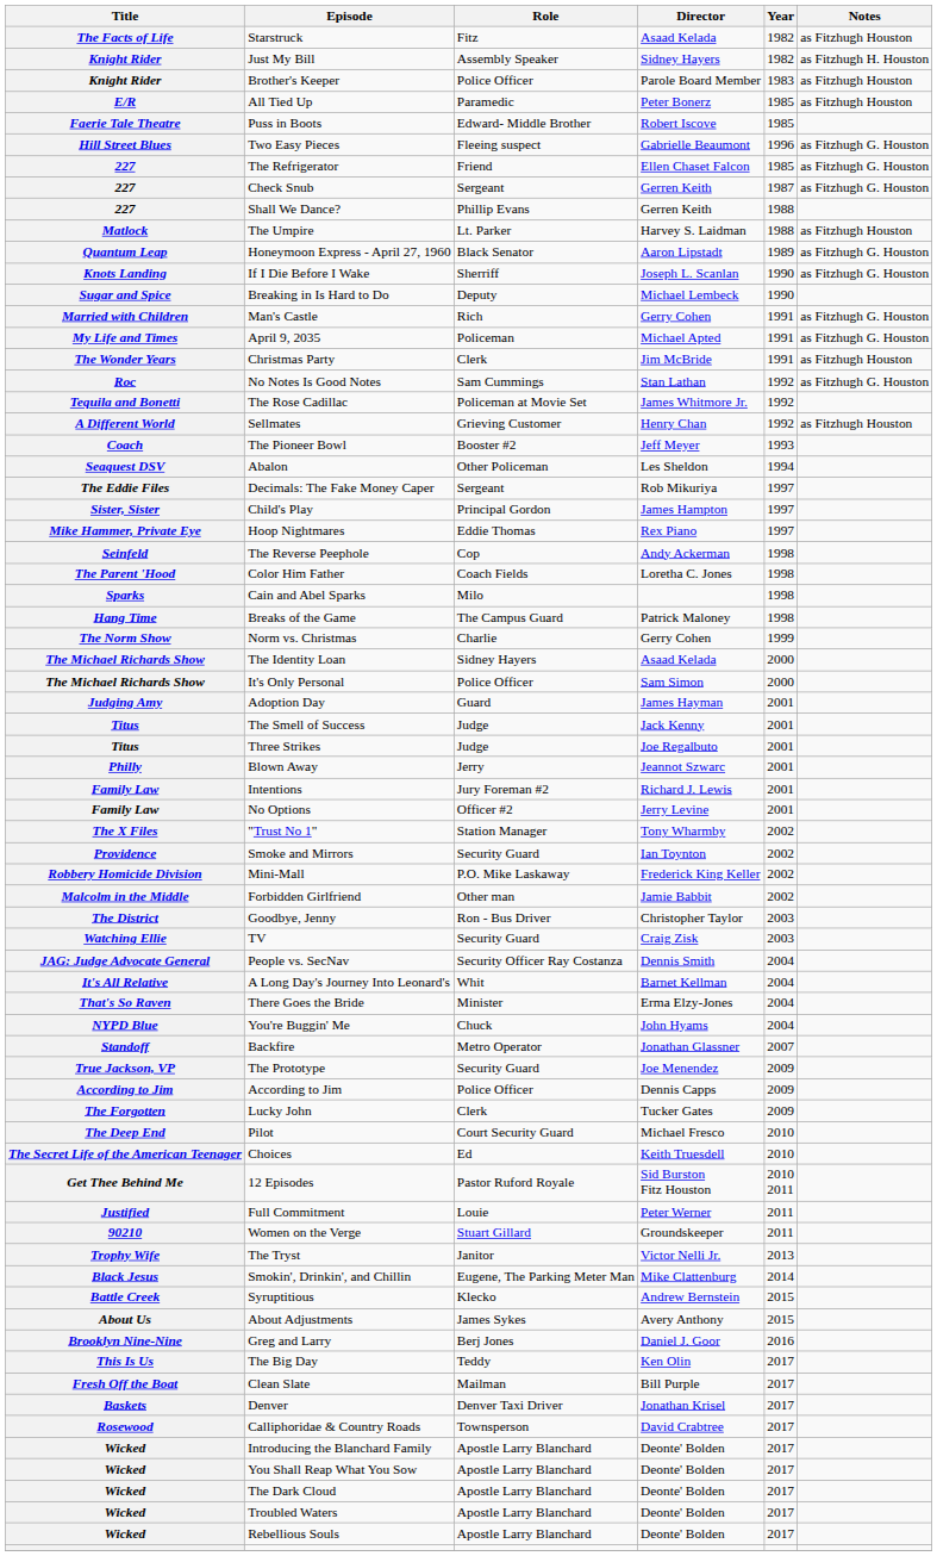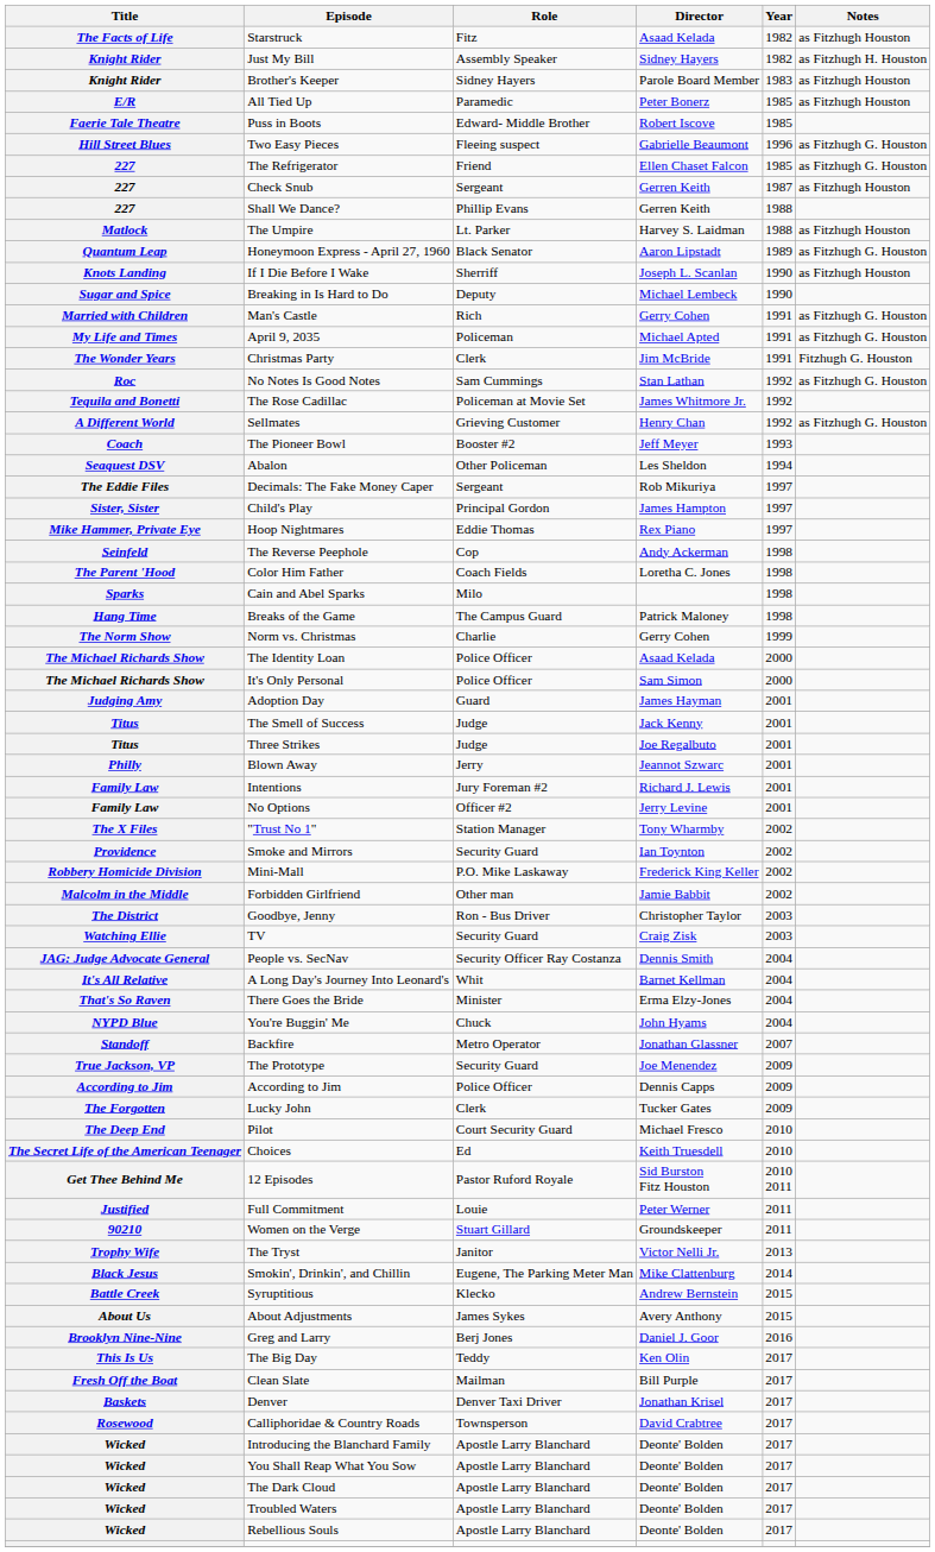 <table class="wikitable plainrowheaders sortable">
 <tr>
 <th scope="col">Title</th>
 <th scope="col" class="unsortable">Episode</th>
 <th scope="col">Role</th>
 <th scope="col">Director</th>
 <th scope="col">Year</th>
 <th scope="col" class="unsortable">Notes</th>
 </tr>
 <tr>
 <th scope="row"><em><a href='#'>The Facts of Life</a></em></th>
 <td>Starstruck</td>
 <td>Fitz</td>
 <td><a href='#'>Asaad Kelada</a></td>
 <td>1982</td>
 <td>as Fitzhugh Houston</td>
 </tr>
 <tr>
 <th scope="row"><em><a href='#'>Knight Rider</a></em></th>
 <td>Just My Bill</td>
 <td>Assembly Speaker</td>
 <td><a href='#'>Sidney Hayers</a></td>
 <td>1982</td>
 <td>as Fitzhugh H. Houston</td>
 </tr>
 <tr>
 <th scope="row"><em>Knight Rider</em></th>
 <td>Brother's Keeper</td>
-<td>Police Officer</td>
+<td>Sidney Hayers</td>
 <td>Parole Board Member</td>
 <td>1983</td>
 <td>as Fitzhugh Houston</td>
 </tr>
 <tr>
 <th scope="row"><em><a href='#'>E/R</a></em></th>
 <td>All Tied Up</td>
 <td>Paramedic</td>
 <td><a href='#'>Peter Bonerz</a></td>
 <td>1985</td>
 <td>as Fitzhugh Houston</td>
 </tr>
 <tr>
 <th scope="row"><em><a href='#'>Faerie Tale Theatre</a></em></th>
 <td>Puss in Boots</td>
 <td>Edward- Middle Brother</td>
 <td><a href='#'>Robert Iscove</a></td>
 <td>1985</td>
 <td></td>
 </tr>
 <tr>
 <th scope="row"><em><a href='#'>Hill Street Blues</a></em></th>
 <td>Two Easy Pieces</td>
 <td>Fleeing suspect</td>
 <td><a href='#'>Gabrielle Beaumont</a></td>
 <td>1996</td>
 <td>as Fitzhugh G. Houston</td>
 </tr>
 <tr>
 <th scope="row"><em><a href='#'>227</a></em></th>
 <td>The Refrigerator</td>
 <td>Friend</td>
 <td><a href='#'>Ellen Chaset Falcon</a></td>
 <td>1985</td>
 <td>as Fitzhugh G. Houston</td>
 </tr>
 <tr>
 <th scope="row"><em>227</em></th>
 <td>Check Snub</td>
 <td>Sergeant</td>
 <td><a href='#'>Gerren Keith</a></td>
 <td>1987</td>
-<td>as Fitzhugh G. Houston</td>
+<td>as Fitzhugh Houston</td>
 </tr>
 <tr>
 <th scope="row"><em>227</em></th>
 <td>Shall We Dance?</td>
 <td>Phillip Evans</td>
 <td>Gerren Keith</td>
 <td>1988</td>
 <td></td>
 </tr>
 <tr>
 <th scope="row"><em><a href='#'>Matlock</a></em></th>
 <td>The Umpire</td>
 <td>Lt. Parker</td>
 <td>Harvey S. Laidman</td>
 <td>1988</td>
 <td>as Fitzhugh Houston</td>
 </tr>
 <tr>
 <th scope="row"><em><a href='#'>Quantum Leap</a></em></th>
 <td>Honeymoon Express  - April 27, 1960</td>
 <td>Black Senator</td>
 <td><a href='#'>Aaron Lipstadt</a></td>
 <td>1989</td>
 <td>as Fitzhugh G. Houston</td>
 </tr>
 <tr>
 <th scope="row"><em><a href='#'>Knots Landing</a></em></th>
 <td>If I Die Before I Wake</td>
 <td>Sherriff</td>
 <td><a href='#'>Joseph L. Scanlan</a></td>
 <td>1990</td>
-<td>as Fitzhugh G. Houston</td>
+<td>as Fitzhugh Houston</td>
 </tr>
 <tr>
 <th scope="row"><em><a href='#'>Sugar and Spice</a></em></th>
 <td>Breaking in Is Hard to Do</td>
 <td>Deputy</td>
 <td><a href='#'>Michael Lembeck</a></td>
 <td>1990</td>
 <td></td>
 </tr>
 <tr>
 <th scope="row"><em><a href='#'>Married with Children</a></em></th>
 <td>Man's Castle</td>
 <td>Rich</td>
 <td><a href='#'>Gerry Cohen</a></td>
 <td>1991</td>
 <td>as Fitzhugh G. Houston</td>
 </tr>
 <tr>
 <th scope="row"><em><a href='#'>My Life and Times</a></em></th>
 <td>April 9, 2035</td>
 <td>Policeman</td>
 <td><a href='#'>Michael Apted</a></td>
 <td>1991</td>
 <td>as Fitzhugh G. Houston</td>
 </tr>
 <tr>
 <th scope="row"><em><a href='#'>The Wonder Years</a></em></th>
 <td>Christmas Party</td>
 <td>Clerk</td>
 <td><a href='#'>Jim McBride</a></td>
 <td>1991</td>
-<td>as Fitzhugh Houston</td>
+<td>Fitzhugh G. Houston</td>
 </tr>
 <tr>
 <th scope="row"><em><a href='#'>Roc</a></em></th>
 <td>No Notes Is Good Notes</td>
 <td>Sam Cummings</td>
 <td><a href='#'>Stan Lathan</a></td>
 <td>1992</td>
 <td>as Fitzhugh G. Houston</td>
 </tr>
 <tr>
 <th scope="row"><em><a href='#'>Tequila and Bonetti</a></em></th>
 <td>The Rose Cadillac</td>
 <td>Policeman at Movie Set</td>
 <td><a href='#'>James Whitmore Jr.</a></td>
 <td>1992</td>
 <td></td>
 </tr>
 <tr>
 <th scope="row"><em><a href='#'>A Different World</a></em></th>
 <td>Sellmates</td>
 <td>Grieving Customer</td>
 <td><a href='#'>Henry Chan</a></td>
 <td>1992</td>
-<td>as Fitzhugh Houston</td>
+<td>as Fitzhugh G. Houston</td>
 </tr>
 <tr>
 <th scope="row"><em><a href='#'>Coach</a></em></th>
 <td>The Pioneer Bowl</td>
 <td>Booster #2</td>
 <td><a href='#'>Jeff Meyer</a></td>
 <td>1993</td>
 <td></td>
 </tr>
 <tr>
 <th scope="row"><em><a href='#'>Seaquest DSV</a></em></th>
 <td>Abalon</td>
 <td>Other Policeman</td>
 <td>Les Sheldon</td>
 <td>1994</td>
 <td></td>
 </tr>
 <tr>
 <th scope="row"><em>The Eddie Files</em></th>
 <td>Decimals: The Fake Money Caper</td>
 <td>Sergeant</td>
 <td>Rob Mikuriya</td>
 <td>1997</td>
 <td></td>
 </tr>
 <tr>
 <th scope="row"><em><a href='#'>Sister, Sister</a></em></th>
 <td>Child's Play</td>
 <td>Principal Gordon</td>
 <td><a href='#'>James Hampton</a></td>
 <td>1997</td>
 <td></td>
 </tr>
 <tr>
 <th scope="row"><em><a href='#'>Mike Hammer, Private Eye</a></em></th>
 <td>Hoop Nightmares</td>
 <td>Eddie Thomas</td>
 <td><a href='#'>Rex Piano</a></td>
 <td>1997</td>
 <td></td>
 </tr>
 <tr>
 <th scope="row"><em><a href='#'>Seinfeld</a></em></th>
 <td>The Reverse Peephole</td>
 <td>Cop</td>
 <td><a href='#'>Andy Ackerman</a></td>
 <td>1998</td>
 <td></td>
 </tr>
 <tr>
 <th scope="row"><em><a href='#'>The Parent 'Hood</a></em></th>
 <td>Color Him Father</td>
 <td>Coach Fields</td>
 <td>Loretha C. Jones</td>
 <td>1998</td>
 <td></td>
 </tr>
 <tr>
 <th scope="row"><em><a href='#'>Sparks</a></em></th>
 <td>Cain and Abel Sparks</td>
 <td>Milo</td>
 <td></td>
 <td>1998</td>
 <td></td>
 </tr>
 <tr>
 <th scope="row"><em><a href='#'>Hang Time</a></em></th>
 <td>Breaks of the Game</td>
 <td>The Campus Guard</td>
 <td>Patrick Maloney</td>
 <td>1998</td>
 <td></td>
 </tr>
 <tr>
 <th scope="row"><em><a href='#'>The Norm Show</a></em></th>
 <td>Norm vs. Christmas</td>
 <td>Charlie</td>
 <td>Gerry Cohen</td>
 <td>1999</td>
 <td></td>
 </tr>
 <tr>
 <th scope="row"><em><a href='#'>The Michael Richards Show</a></em></th>
 <td>The Identity Loan</td>
-<td>Sidney Hayers</td>
+<td>Police Officer</td>
 <td><a href='#'>Asaad Kelada</a></td>
 <td>2000</td>
 <td></td>
 </tr>
 <tr>
 <th scope="row"><em>The Michael Richards Show</em></th>
 <td>It's Only Personal</td>
 <td>Police Officer</td>
 <td><a href='#'>Sam Simon</a></td>
 <td>2000</td>
 <td></td>
 </tr>
 <tr>
 <th scope="row"><em><a href='#'>Judging Amy</a></em></th>
 <td>Adoption Day</td>
 <td>Guard</td>
 <td><a href='#'>James Hayman</a></td>
 <td>2001</td>
 <td></td>
 </tr>
 <tr>
 <th scope="row"><em><a href='#'>Titus</a></em></th>
 <td>The Smell of Success</td>
 <td>Judge</td>
 <td><a href='#'>Jack Kenny</a></td>
 <td>2001</td>
 <td></td>
 </tr>
 <tr>
 <th scope="row"><em>Titus</em></th>
 <td>Three Strikes</td>
 <td>Judge</td>
 <td><a href='#'>Joe Regalbuto</a></td>
 <td>2001</td>
 <td></td>
 </tr>
 <tr>
 <th scope="row"><em><a href='#'>Philly</a></em></th>
 <td>Blown Away</td>
 <td>Jerry</td>
 <td><a href='#'>Jeannot Szwarc</a></td>
 <td>2001</td>
 <td></td>
 </tr>
 <tr>
 <th scope="row"><em><a href='#'>Family Law</a></em></th>
 <td>Intentions</td>
 <td>Jury Foreman #2</td>
 <td><a href='#'>Richard J. Lewis</a></td>
 <td>2001</td>
 <td></td>
 </tr>
 <tr>
 <th scope="row"><em>Family Law</em></th>
 <td>No Options</td>
 <td>Officer #2</td>
 <td><a href='#'>Jerry Levine</a></td>
 <td>2001</td>
 <td></td>
 </tr>
 <tr>
 <th scope="row"><em><a href='#'>The X Files</a></em></th>
 <td>"<a href='#'>Trust No 1</a>"</td>
 <td>Station Manager</td>
 <td><a href='#'>Tony Wharmby</a></td>
 <td>2002</td>
 <td></td>
 </tr>
 <tr>
 <th scope="row"><em><a href='#'>Providence</a></em></th>
 <td>Smoke and Mirrors</td>
 <td>Security Guard</td>
 <td><a href='#'>Ian Toynton</a></td>
 <td>2002</td>
 <td></td>
 </tr>
 <tr>
 <th scope="row"><em><a href='#'>Robbery Homicide Division</a></em></th>
 <td>Mini-Mall</td>
 <td>P.O. Mike Laskaway</td>
 <td><a href='#'>Frederick King Keller</a></td>
 <td>2002</td>
 <td></td>
 </tr>
 <tr>
 <th scope="row"><em><a href='#'>Malcolm in the Middle</a></em></th>
 <td>Forbidden Girlfriend</td>
 <td>Other man</td>
 <td><a href='#'>Jamie Babbit</a></td>
 <td>2002</td>
 <td></td>
 </tr>
 <tr>
 <th scope="row"><em><a href='#'>The District</a></em></th>
 <td>Goodbye, Jenny</td>
 <td>Ron - Bus Driver</td>
 <td>Christopher Taylor</td>
 <td>2003</td>
 <td></td>
 </tr>
 <tr>
 <th scope="row"><em><a href='#'>Watching Ellie</a></em></th>
 <td>TV</td>
 <td>Security Guard</td>
 <td><a href='#'>Craig Zisk</a></td>
 <td>2003</td>
 <td></td>
 </tr>
 <tr>
 <th scope="row"><em><a href='#'>JAG: Judge Advocate General</a></em></th>
 <td>People vs. SecNav</td>
 <td>Security Officer Ray Costanza</td>
 <td><a href='#'>Dennis Smith</a></td>
 <td>2004</td>
 <td></td>
 </tr>
 <tr>
 <th scope="row"><em><a href='#'>It's All Relative</a> </em></th>
 <td>A Long Day's Journey Into Leonard's</td>
 <td>Whit</td>
 <td><a href='#'>Barnet Kellman</a></td>
 <td>2004</td>
 <td></td>
 </tr>
 <tr>
 <th scope="row"><em><a href='#'>That's So Raven</a></em></th>
 <td>There Goes the Bride</td>
 <td>Minister</td>
 <td>Erma Elzy-Jones</td>
 <td>2004</td>
 <td></td>
 </tr>
 <tr>
 <th scope="row"><em><a href='#'>NYPD Blue</a></em></th>
 <td>You're Buggin' Me</td>
 <td>Chuck</td>
 <td><a href='#'>John Hyams</a></td>
 <td>2004</td>
 <td></td>
 </tr>
 <tr>
 <th scope="row"><em><a href='#'>Standoff</a></em></th>
 <td>Backfire</td>
 <td>Metro Operator</td>
 <td><a href='#'>Jonathan Glassner</a></td>
 <td>2007</td>
 <td></td>
 </tr>
 <tr>
 <th scope="row"><em><a href='#'>True Jackson, VP</a></em></th>
 <td>The Prototype</td>
 <td>Security Guard</td>
 <td><a href='#'>Joe Menendez</a></td>
 <td>2009</td>
 <td></td>
 </tr>
 <tr>
 <th scope="row"><em><a href='#'>According to Jim</a></em></th>
 <td>According to Jim</td>
 <td>Police Officer</td>
 <td>Dennis Capps</td>
 <td>2009</td>
 <td></td>
 </tr>
 <tr>
 <th scope="row"><em><a href='#'>The Forgotten</a></em></th>
 <td>Lucky John</td>
 <td>Clerk</td>
 <td>Tucker Gates</td>
 <td>2009</td>
 <td></td>
 </tr>
 <tr>
 <th scope="row"><em><a href='#'>The Deep End</a></em></th>
 <td>Pilot</td>
 <td>Court Security Guard</td>
 <td>Michael Fresco</td>
 <td>2010</td>
 <td></td>
 </tr>
 <tr>
 <th scope="row"><em><a href='#'>The Secret Life of the American Teenager</a></em></th>
 <td>Choices</td>
 <td>Ed</td>
 <td><a href='#'>Keith Truesdell</a></td>
 <td>2010</td>
 <td></td>
 </tr>
 <tr>
 <th scope="row"><em>Get Thee Behind Me</em></th>
 <td>12 Episodes</td>
 <td>Pastor Ruford Royale</td>
 <td><a href='#'>Sid Burston</a><br>Fitz Houston</td>
 <td>2010<br>2011</td>
 <td></td>
 </tr>
 <tr>
 <th scope="row"><em><a href='#'>Justified</a></em></th>
 <td>Full Commitment</td>
 <td>Louie</td>
 <td><a href='#'>Peter Werner</a></td>
 <td>2011</td>
 <td></td>
 </tr>
 <tr>
 <th scope="row"><em><a href='#'>90210</a></em></th>
 <td>Women on the Verge</td>
 <td><a href='#'>Stuart Gillard</a></td>
 <td>Groundskeeper</td>
 <td>2011</td>
 <td></td>
 </tr>
 <tr>
 <th scope="row"><em><a href='#'>Trophy Wife</a></em></th>
 <td>The Tryst</td>
 <td>Janitor</td>
 <td><a href='#'>Victor Nelli Jr.</a></td>
 <td>2013</td>
 <td></td>
 </tr>
 <tr>
 <th scope="row"><em><a href='#'>Black Jesus</a></em></th>
 <td>Smokin', Drinkin', and Chillin</td>
 <td>Eugene, The Parking Meter Man</td>
 <td><a href='#'>Mike Clattenburg</a></td>
 <td>2014</td>
 <td></td>
 </tr>
 <tr>
 <th scope="row"><em><a href='#'>Battle Creek</a></em></th>
 <td>Syruptitious</td>
 <td>Klecko</td>
 <td><a href='#'>Andrew Bernstein</a></td>
 <td>2015</td>
 <td></td>
 </tr>
 <tr>
 <th scope="row"><em>About Us</em></th>
 <td>About Adjustments</td>
 <td>James Sykes</td>
 <td>Avery Anthony</td>
 <td>2015</td>
 <td></td>
 </tr>
 <tr>
 <th scope="row"><em><a href='#'>Brooklyn Nine-Nine</a></em></th>
 <td>Greg and Larry</td>
 <td>Berj Jones</td>
 <td><a href='#'>Daniel J. Goor</a></td>
 <td>2016</td>
 <td></td>
 </tr>
 <tr>
 <th scope="row"><em><a href='#'>This Is Us</a></em></th>
 <td>The Big Day</td>
 <td>Teddy</td>
 <td><a href='#'>Ken Olin</a></td>
 <td>2017</td>
 <td></td>
 </tr>
 <tr>
 <th scope="row"><em><a href='#'>Fresh Off the Boat</a></em></th>
 <td>Clean Slate</td>
 <td>Mailman</td>
 <td>Bill Purple</td>
 <td>2017</td>
 <td></td>
 </tr>
 <tr>
 <th scope="row"><em><a href='#'>Baskets</a></em></th>
 <td>Denver</td>
 <td>Denver Taxi Driver</td>
 <td><a href='#'>Jonathan Krisel</a></td>
 <td>2017</td>
 <td></td>
 </tr>
 <tr>
 <th scope="row"><em><a href='#'>Rosewood</a></em></th>
 <td>Calliphoridae & Country Roads</td>
 <td>Townsperson</td>
 <td><a href='#'>David Crabtree</a></td>
 <td>2017</td>
 <td></td>
 </tr>
 <tr>
 <th scope="row"><em>Wicked</em></th>
 <td>Introducing the Blanchard Family</td>
 <td>Apostle Larry Blanchard</td>
 <td>Deonte' Bolden</td>
 <td>2017</td>
 <td></td>
 </tr>
 <tr>
 <th scope="row"><em>Wicked</em></th>
 <td>You Shall Reap What You Sow</td>
 <td>Apostle Larry Blanchard</td>
 <td>Deonte' Bolden</td>
 <td>2017</td>
 <td></td>
 </tr>
 <tr>
 <th scope="row"><em>Wicked</em></th>
 <td>The Dark Cloud</td>
 <td>Apostle Larry Blanchard</td>
 <td>Deonte' Bolden</td>
 <td>2017</td>
 <td></td>
 </tr>
 <tr>
 <th scope="row"><em>Wicked</em></th>
 <td>Troubled Waters</td>
 <td>Apostle Larry Blanchard</td>
 <td>Deonte' Bolden</td>
 <td>2017</td>
 <td></td>
 </tr>
 <tr>
 <th scope="row"><em>Wicked</em></th>
 <td>Rebellious Souls</td>
 <td>Apostle Larry Blanchard</td>
 <td>Deonte' Bolden</td>
 <td>2017</td>
 <td></td>
 </tr>
 <tr>
 <th scope="row"></th>
 <td></td>
 <td></td>
 <td></td>
 <td></td>
 <td></td>
 </tr>
 <tr>
 </tr>
 </table>
